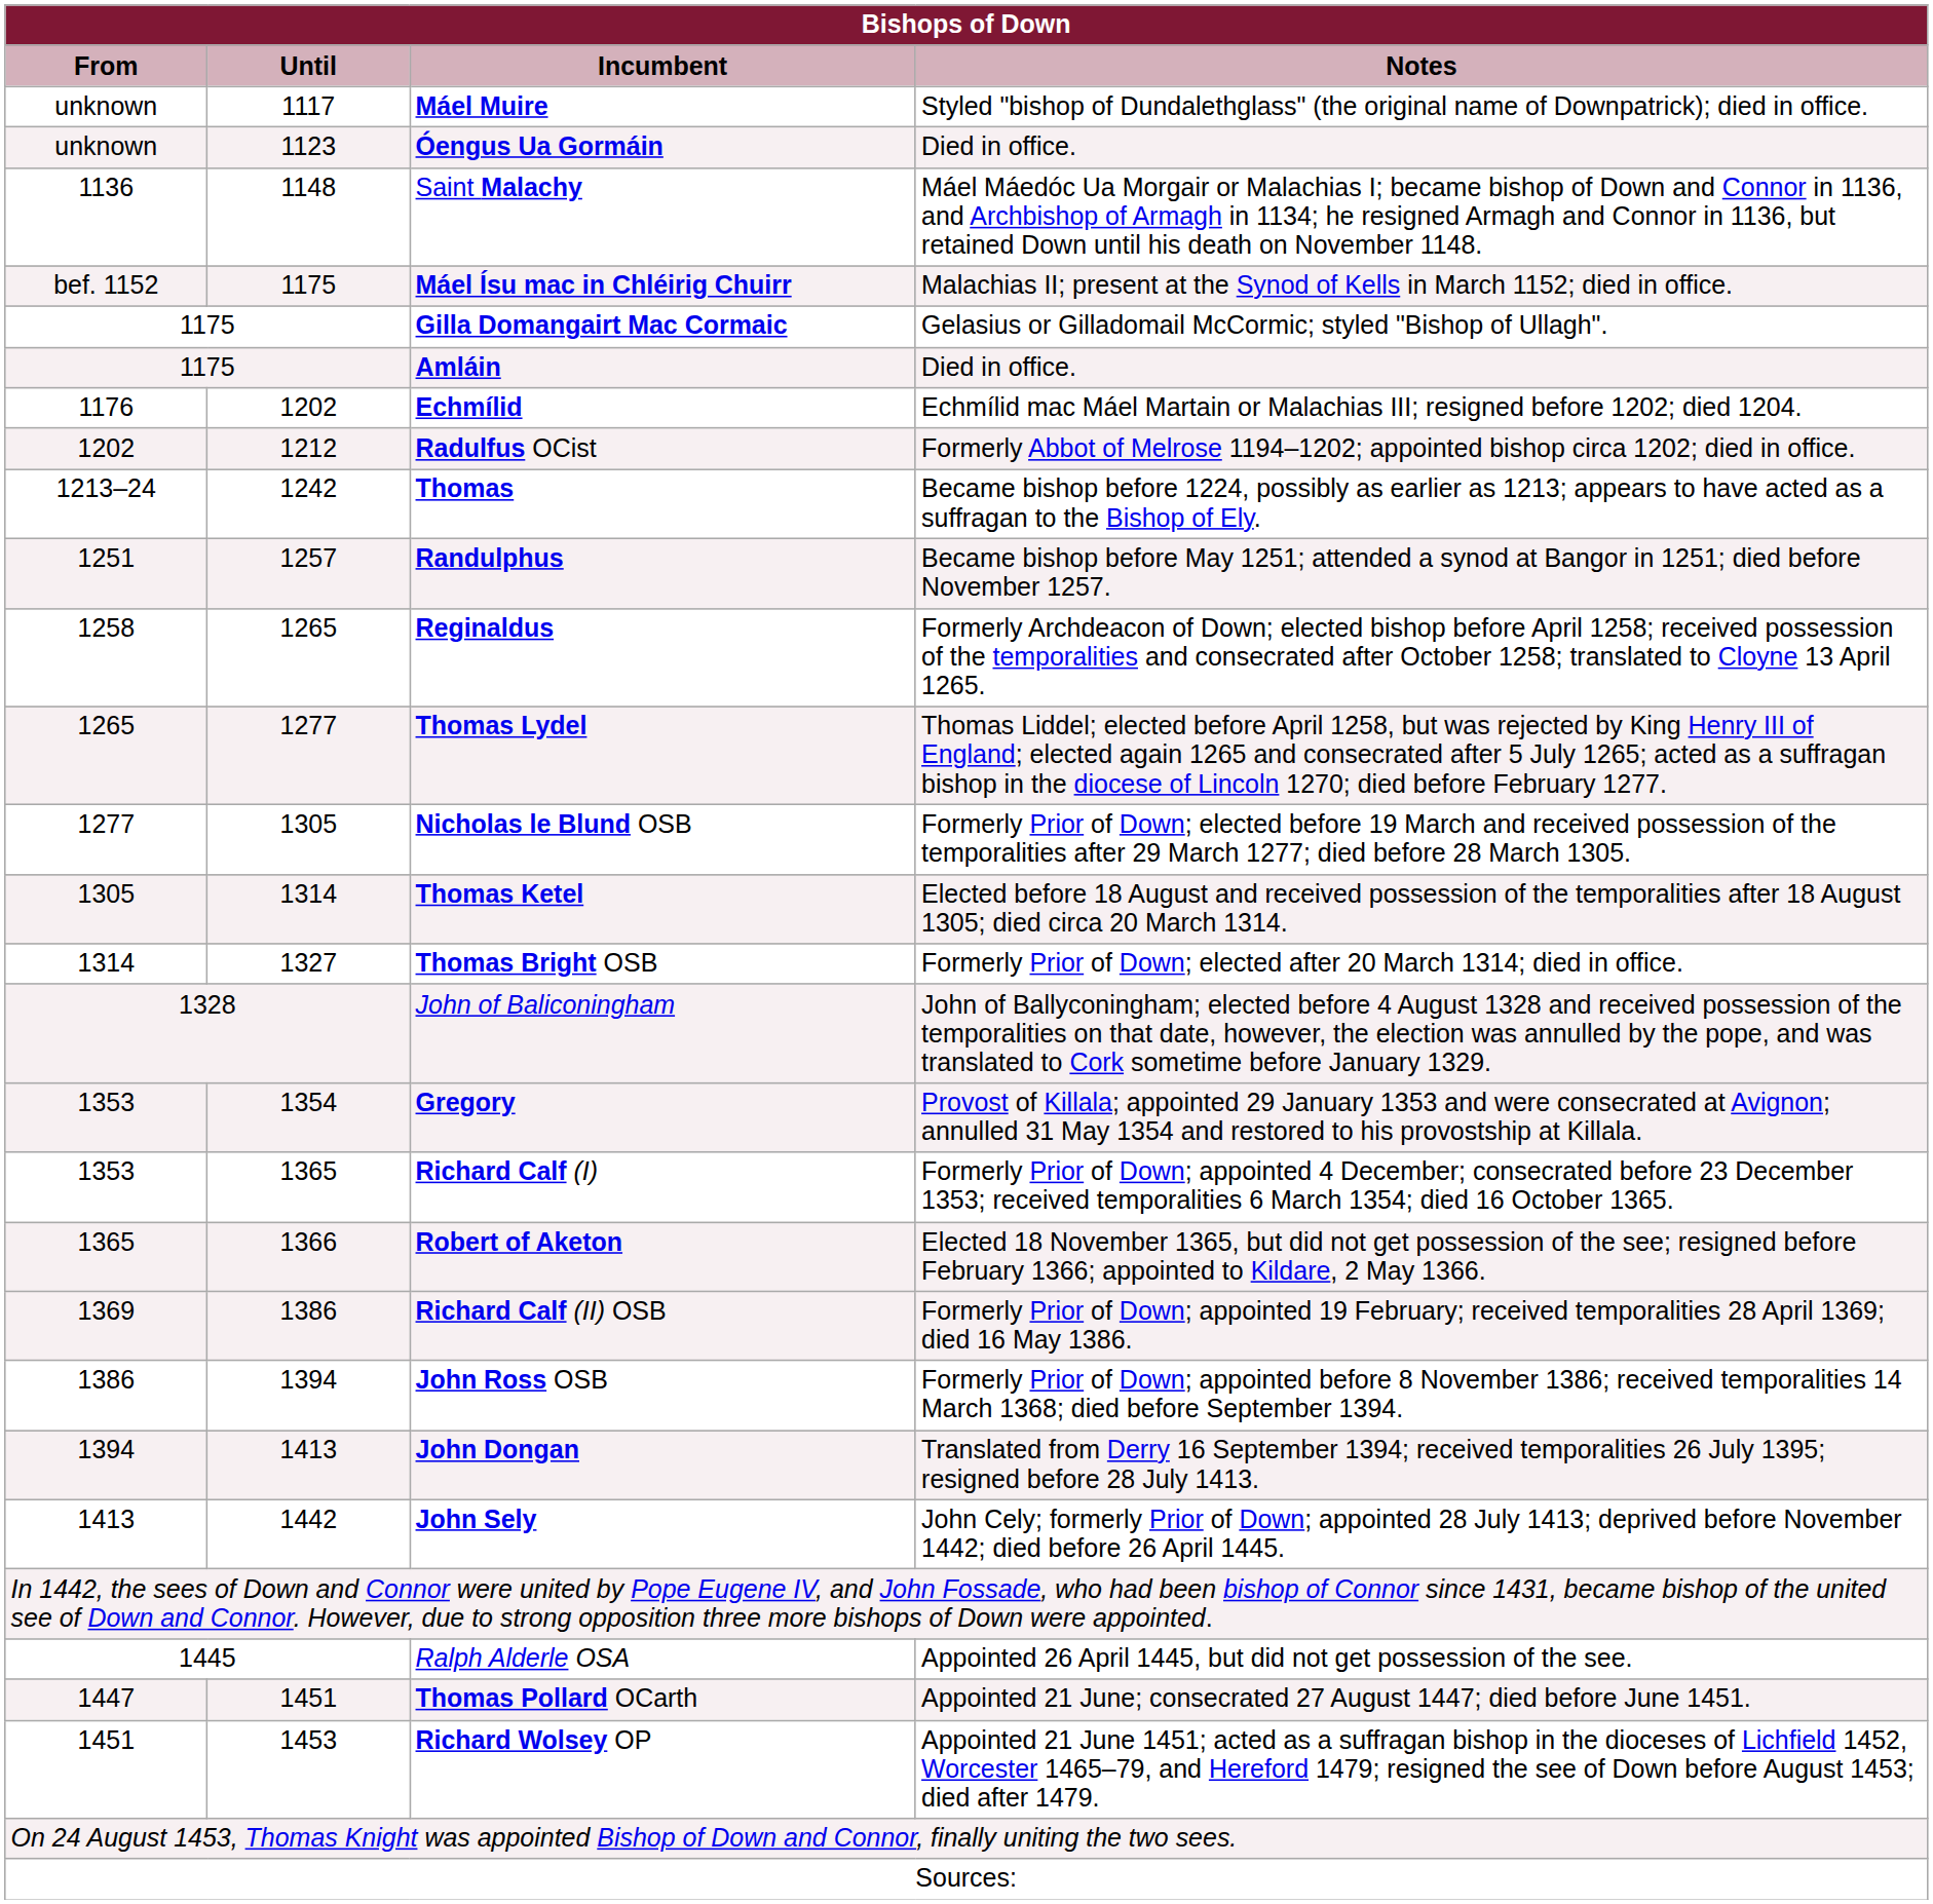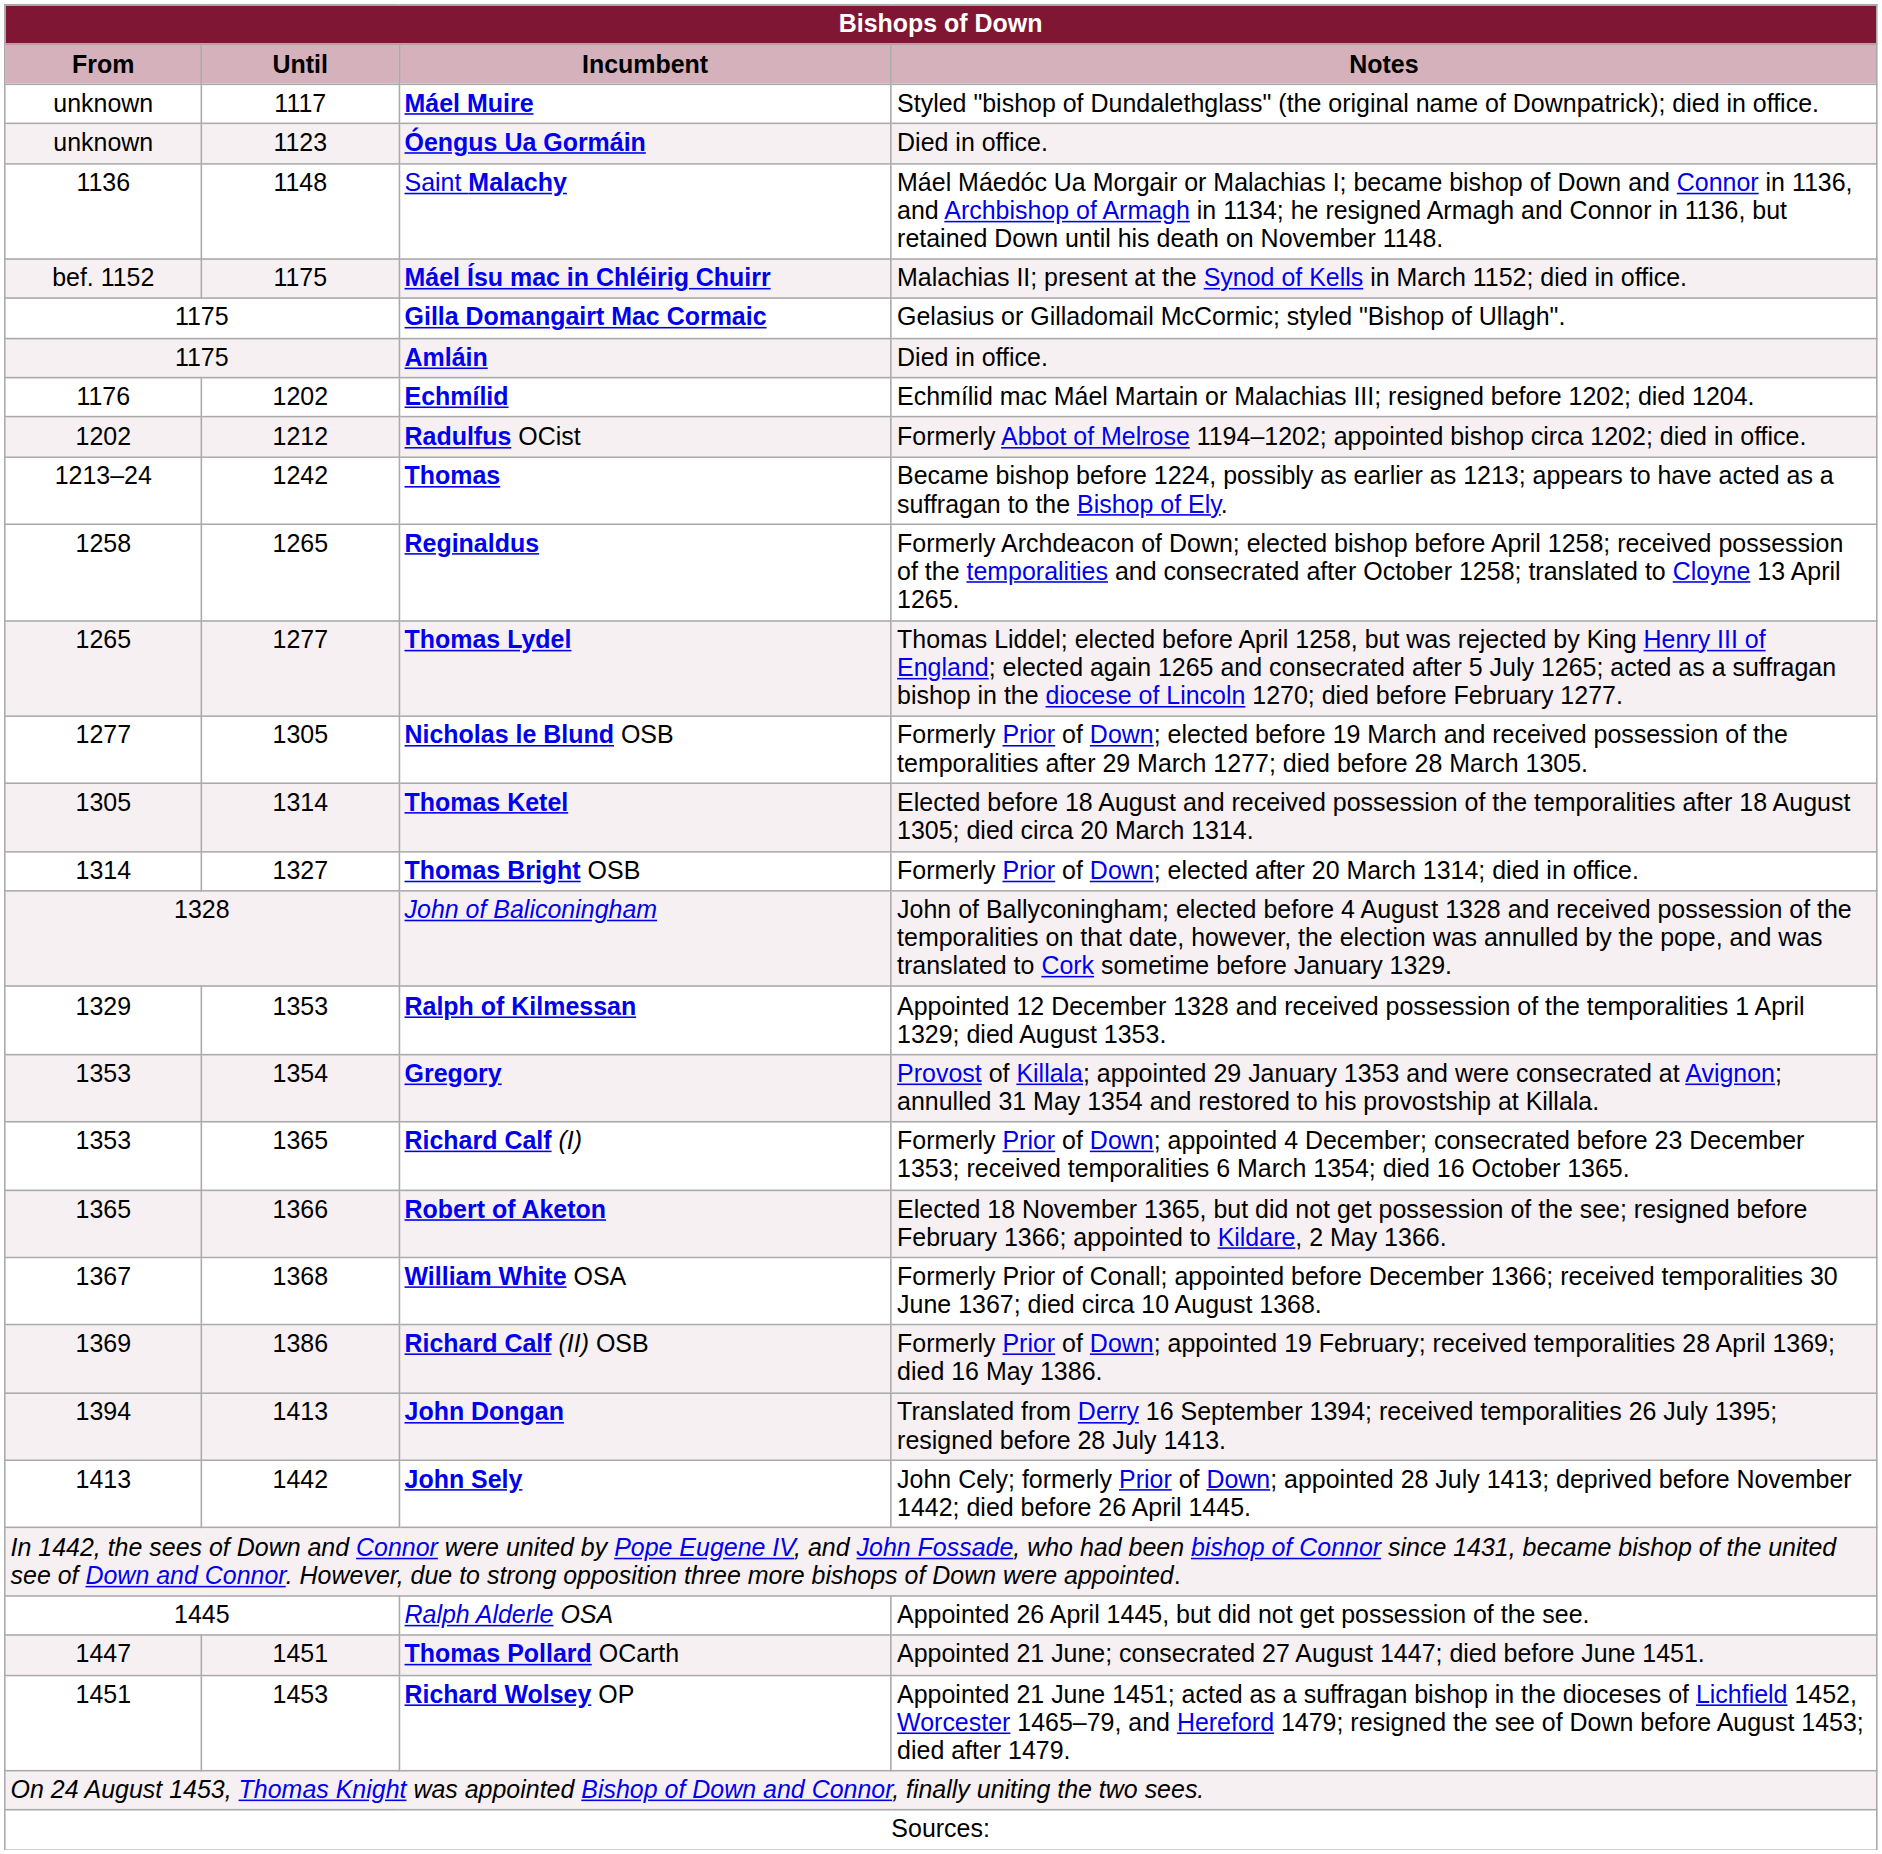 <table class="wikitable" style="width:95%;" border="1" cellpadding="2">
 <tr>
 <th colspan="4" style="background-color: #7F1734; color: white;">Bishops of Down</th>
 </tr>
 <tr>
 <th style="background-color: #D4B1BB" width="10%">From</th>
 <th style="background-color: #D4B1BB" width="10%">Until</th>
 <th style="background-color: #D4B1BB" width="25%">Incumbent</th>
 <th style="background-color: #D4B1BB" width="50%">Notes</th>
 </tr>
 <tr valign="top" style="background-color: white;">
 <td style="text-align: center;">unknown</td>
 <td style="text-align: center;">1117</td>
 <td><strong><a href='#'>Máel Muire</a></strong></td>
 <td>Styled "bishop of Dundalethglass" (the original name of Downpatrick); died in office.</td>
 </tr>
 <tr valign="top" style="background-color: #F7F0F2;">
 <td style="text-align: center;">unknown</td>
 <td style="text-align: center;">1123</td>
 <td><strong><a href='#'>Óengus Ua Gormáin</a></strong></td>
 <td>Died in office.</td>
 </tr>
 <tr valign="top" style="background-color: white;">
 <td style="text-align: center;">1136</td>
 <td style="text-align: center;">1148</td>
 <td><a href='#'>Saint <strong>Malachy</strong></a></td>
 <td>Máel Máedóc Ua Morgair or Malachias I; became bishop of Down and <a href='#'>Connor</a> in 1136, and <a href='#'>Archbishop of Armagh</a> in 1134; he resigned Armagh and Connor in 1136, but retained Down until his death on November 1148.</td>
 </tr>
 <tr valign="top" style="background-color: #F7F0F2;">
 <td style="text-align: center;">bef. 1152</td>
 <td style="text-align: center;">1175</td>
 <td><strong><a href='#'>Máel Ísu mac in Chléirig Chuirr</a></strong></td>
 <td>Malachias II; present at the <a href='#'>Synod of Kells</a> in March 1152; died in office.</td>
 </tr>
 <tr valign="top" style="background-color: white;">
 <td style="text-align: center;" colspan="2">1175</td>
 <td><strong><a href='#'>Gilla Domangairt Mac Cormaic</a></strong></td>
 <td>Gelasius or Gilladomail McCormic; styled "Bishop of Ullagh".</td>
 </tr>
 <tr valign="top" style="background-color: #F7F0F2;">
 <td style="text-align: center;" colspan="2">1175</td>
 <td><strong><a href='#'>Amláin</a></strong></td>
 <td>Died in office.</td>
 </tr>
 <tr valign="top" style="background-color: white;">
 <td style="text-align: center;"> 1176</td>
 <td style="text-align: center;">1202</td>
 <td><strong><a href='#'>Echmílid</a></strong></td>
 <td>Echmílid mac Máel Martain or Malachias III; resigned before 1202; died 1204.</td>
 </tr>
 <tr valign="top" style="background-color: #F7F0F2;">
 <td style="text-align: center;"> 1202</td>
 <td style="text-align: center;"> 1212</td>
 <td><strong><a href='#'>Radulfus</a></strong> OCist</td>
 <td>Formerly <a href='#'>Abbot of Melrose</a> 1194–1202; appointed bishop circa 1202; died in office.</td>
 </tr>
 <tr valign="top" style="background-color: white;">
 <td style="text-align: center;"> 1213–24</td>
 <td style="text-align: center;">1242</td>
 <td><strong><a href='#'>Thomas</a></strong></td>
 <td>Became bishop before 1224, possibly as earlier as 1213; appears to have acted as a suffragan to the <a href='#'>Bishop of Ely</a>.</td>
 </tr>
-<tr valign="top" style="background-color: #F7F0F2;">
-<td style="text-align: center;">1251</td>
-<td style="text-align: center;">1257</td>
-<td><strong><a href='#'>Randulphus</a></strong></td>
-<td>Became bishop before May 1251; attended a synod at Bangor in 1251; died before November 1257.</td>
-</tr>
 <tr valign="top" style="background-color: white;">
 <td style="text-align: center;">1258</td>
 <td style="text-align: center;">1265</td>
 <td><strong><a href='#'>Reginaldus</a></strong></td>
 <td>Formerly Archdeacon of Down; elected bishop before April 1258; received possession of the <a href='#'>temporalities</a> and consecrated after October 1258; translated to <a href='#'>Cloyne</a> 13 April 1265.</td>
 </tr>
 <tr valign="top" style="background-color: #F7F0F2;">
 <td style="text-align: center;">1265</td>
 <td style="text-align: center;">1277</td>
 <td><strong><a href='#'>Thomas Lydel</a></strong></td>
 <td>Thomas Liddel; elected before April 1258, but was rejected by King <a href='#'>Henry III of England</a>; elected again 1265 and consecrated after 5 July 1265; acted as a suffragan bishop in the <a href='#'>diocese of Lincoln</a> 1270; died before February 1277.</td>
 </tr>
 <tr valign="top" style="background-color: white;">
 <td style="text-align: center;">1277</td>
 <td style="text-align: center;">1305</td>
 <td><strong><a href='#'>Nicholas le Blund</a></strong> OSB</td>
 <td>Formerly <a href='#'>Prior</a> of <a href='#'>Down</a>; elected before 19 March and received possession of the temporalities after 29 March 1277; died before 28 March 1305.</td>
 </tr>
 <tr valign="top" style="background-color: #F7F0F2;">
 <td style="text-align: center;">1305</td>
 <td style="text-align: center;">1314</td>
 <td><strong><a href='#'>Thomas Ketel</a></strong></td>
 <td>Elected before 18 August and received possession of the temporalities after 18 August 1305; died circa 20 March 1314.</td>
 </tr>
 <tr valign="top" style="background-color: white;">
 <td style="text-align: center;">1314</td>
 <td style="text-align: center;">1327</td>
 <td><strong><a href='#'>Thomas Bright</a></strong> OSB</td>
 <td>Formerly <a href='#'>Prior</a> of <a href='#'>Down</a>; elected after 20 March 1314; died in office.</td>
 </tr>
 <tr valign="top" style="background-color: #F7F0F2;">
 <td style="text-align: center;" colspan="2">1328</td>
 <td><em><a href='#'>John of Baliconingham</a></em></td>
 <td>John of Ballyconingham; elected before 4 August 1328 and received possession of the temporalities on that date, however, the election was annulled by the pope, and was translated to <a href='#'>Cork</a> sometime before January 1329.</td>
 </tr>
+<tr valign="top" style="background-color: white;">
+<td style="text-align: center;">1329</td>
+<td style="text-align: center;">1353</td>
+<td><strong><a href='#'>Ralph of Kilmessan</a></strong></td>
+<td>Appointed 12 December 1328 and received possession of the temporalities 1 April 1329; died August 1353.</td>
+</tr>
 <tr valign="top" style="background-color: #F7F0F2;">
 <td style="text-align: center;">1353</td>
 <td style="text-align: center;">1354</td>
 <td><strong><a href='#'>Gregory</a></strong></td>
 <td><a href='#'>Provost</a> of <a href='#'>Killala</a>; appointed 29 January 1353 and were consecrated at <a href='#'>Avignon</a>; annulled 31 May 1354 and restored to his provostship at Killala.</td>
 </tr>
 <tr valign="top" style="background-color: white;">
 <td style="text-align: center;">1353</td>
 <td style="text-align: center;">1365</td>
 <td><strong><a href='#'>Richard Calf</a></strong> <em>(I)</em></td>
 <td>Formerly <a href='#'>Prior</a> of <a href='#'>Down</a>; appointed 4 December; consecrated before 23 December 1353; received temporalities 6 March 1354; died 16 October 1365.</td>
 </tr>
 <tr valign="top" style="background-color: #F7F0F2;">
 <td style="text-align: center;">1365</td>
 <td style="text-align: center;">1366</td>
 <td><strong><a href='#'>Robert of Aketon</a></strong></td>
 <td>Elected 18 November 1365, but did not get possession of the see; resigned before February 1366; appointed to <a href='#'>Kildare</a>, 2 May 1366.</td>
 </tr>
+<tr valign="top" style="background-color: white;">
+<td style="text-align: center;">1367</td>
+<td style="text-align: center;">1368</td>
+<td><strong><a href='#'>William White</a></strong> OSA</td>
+<td>Formerly Prior of Conall; appointed before December 1366; received temporalities 30 June 1367; died circa 10 August 1368.</td>
+</tr>
 <tr valign="top" style="background-color: #F7F0F2;">
 <td style="text-align: center;">1369</td>
 <td style="text-align: center;">1386</td>
 <td><strong><a href='#'>Richard Calf</a></strong> <em>(II)</em> OSB</td>
 <td>Formerly <a href='#'>Prior</a> of <a href='#'>Down</a>; appointed 19 February; received temporalities 28 April 1369; died 16 May 1386.</td>
-</tr>
-<tr valign="top" style="background-color: white;">
-<td style="text-align: center;">1386</td>
-<td style="text-align: center;">1394</td>
-<td><strong><a href='#'>John Ross</a></strong> OSB</td>
-<td>Formerly <a href='#'>Prior</a> of <a href='#'>Down</a>; appointed before 8 November 1386; received temporalities 14 March 1368; died before September 1394.</td>
 </tr>
 <tr valign="top" style="background-color: #F7F0F2;">
 <td style="text-align: center;">1394</td>
 <td style="text-align: center;">1413</td>
 <td><strong><a href='#'>John Dongan</a></strong></td>
 <td>Translated from <a href='#'>Derry</a> 16 September 1394; received temporalities 26 July 1395; resigned before 28 July 1413.</td>
 </tr>
 <tr valign="top" style="background-color: white;">
 <td style="text-align: center;">1413</td>
 <td style="text-align: center;">1442</td>
 <td><strong><a href='#'>John Sely</a></strong></td>
 <td>John Cely; formerly <a href='#'>Prior</a> of <a href='#'>Down</a>; appointed 28 July 1413; deprived before November 1442; died before 26 April 1445.</td>
 </tr>
 <tr valign="top" style="background-color: #F7F0F2;">
 <td colspan="4"><em>In 1442, the sees of Down and <a href='#'>Connor</a> were united by <a href='#'>Pope Eugene IV</a>, and <a href='#'>John Fossade</a>, who had been <a href='#'>bishop of Connor</a> since 1431, became bishop of the united see of <a href='#'>Down and Connor</a>. However, due to strong opposition three more bishops of Down were appointed</em>.</td>
 </tr>
 <tr valign="top" style="background-color: white;">
 <td style="text-align: center;" colspan="2">1445</td>
 <td><em><a href='#'>Ralph Alderle</a> OSA</em></td>
 <td>Appointed 26 April 1445, but did not get possession of the see.</td>
 </tr>
 <tr valign="top" style="background-color: #F7F0F2;">
 <td style="text-align: center;">1447</td>
 <td style="text-align: center;">1451</td>
 <td><strong><a href='#'>Thomas Pollard</a></strong> OCarth</td>
 <td>Appointed 21 June; consecrated 27 August 1447; died before June 1451.</td>
 </tr>
 <tr valign="top" style="background-color: white;">
 <td style="text-align: center;">1451</td>
 <td style="text-align: center;">1453</td>
 <td><strong><a href='#'>Richard Wolsey</a></strong> OP</td>
 <td>Appointed 21 June 1451; acted as a suffragan bishop in the dioceses of <a href='#'>Lichfield</a> 1452, <a href='#'>Worcester</a> 1465–79, and <a href='#'>Hereford</a> 1479; resigned the see of Down before August 1453; died after 1479.</td>
 </tr>
 <tr valign="top" style="background-color: #F7F0F2;">
 <td colspan="4"><em>On 24 August 1453, <a href='#'>Thomas Knight</a> was appointed <a href='#'>Bishop of Down and Connor</a>, finally uniting the two sees.</em></td>
 </tr>
 <tr valign="top" style="background-color: white;">
 <td colspan="4" style="text-align: center;">Sources:</td>
 </tr>
 </table>
